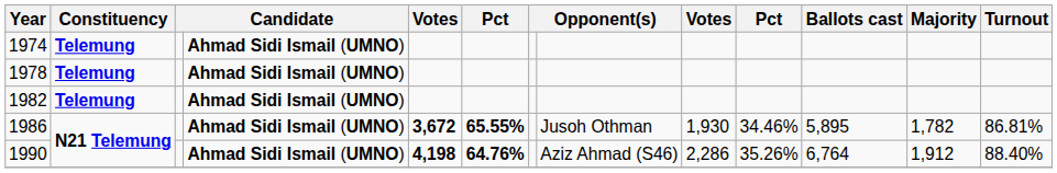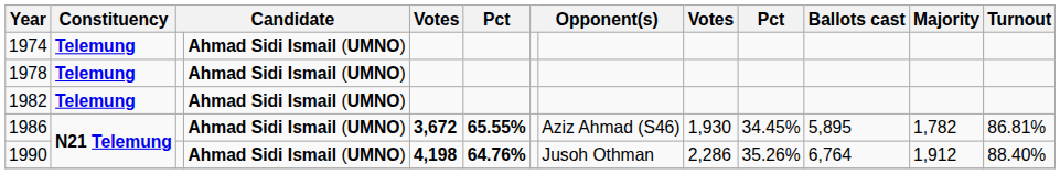 <table class="wikitable" style="margin:0.5em ; font-size:95%">
 <tr>
 <th>Year</th>
 <th>Constituency</th>
 <th colspan=2>Candidate</th>
 <th>Votes</th>
 <th>Pct</th>
 <th colspan=2>Opponent(s)</th>
 <th>Votes</th>
 <th>Pct</th>
 <th>Ballots cast</th>
 <th>Majority</th>
 <th>Turnout</th>
 </tr>
 <tr>
 <td>1974</td>
 <td><strong><a href='#'>Telemung</a></strong></td>
 <td></td>
 <td><strong>Ahmad Sidi Ismail</strong> (<strong>UMNO</strong>)</td>
 <td></td>
 <td></td>
 <td></td>
 <td></td>
 <td></td>
 <td></td>
 <td></td>
 <td></td>
 <td></td>
 </tr>
 <tr>
 <td>1978</td>
 <td><strong><a href='#'>Telemung</a></strong></td>
 <td></td>
 <td><strong>Ahmad Sidi Ismail</strong> (<strong>UMNO</strong>)</td>
 <td></td>
 <td></td>
 <td></td>
 <td></td>
 <td></td>
 <td></td>
 <td></td>
 <td></td>
 <td></td>
 </tr>
 <tr>
 <td>1982</td>
 <td><strong><a href='#'>Telemung</a></strong></td>
 <td></td>
 <td><strong>Ahmad Sidi Ismail</strong> (<strong>UMNO</strong>)</td>
 <td></td>
 <td></td>
 <td></td>
 <td></td>
 <td></td>
 <td></td>
 <td></td>
 <td></td>
 <td></td>
 </tr>
 <tr>
 <td>1986</td>
 <td rowspan=2><strong>N21 <a href='#'>Telemung</a></strong></td>
 <td></td>
 <td><strong>Ahmad Sidi Ismail</strong> (<strong>UMNO</strong>)</td>
 <td><strong>3,672</strong></td>
 <td><strong>65.55%</strong></td>
 <td></td>
-<td>Jusoh Othman</td>
+<td>Aziz Ahmad (S46)</td>
 <td>1,930</td>
-<td>34.46%</td>
+<td>34.45%</td>
 <td>5,895</td>
 <td>1,782</td>
 <td>86.81%</td>
 </tr>
 <tr>
 <td>1990</td>
 <td></td>
 <td><strong>Ahmad Sidi Ismail</strong> (<strong>UMNO</strong>)</td>
 <td><strong>4,198</strong></td>
 <td><strong>64.76%</strong></td>
 <td></td>
-<td>Aziz Ahmad (S46)</td>
+<td>Jusoh Othman</td>
 <td>2,286</td>
 <td>35.26%</td>
 <td>6,764</td>
 <td>1,912</td>
 <td>88.40%</td>
 </tr>
 <tr>
 </tr>
 </table>
